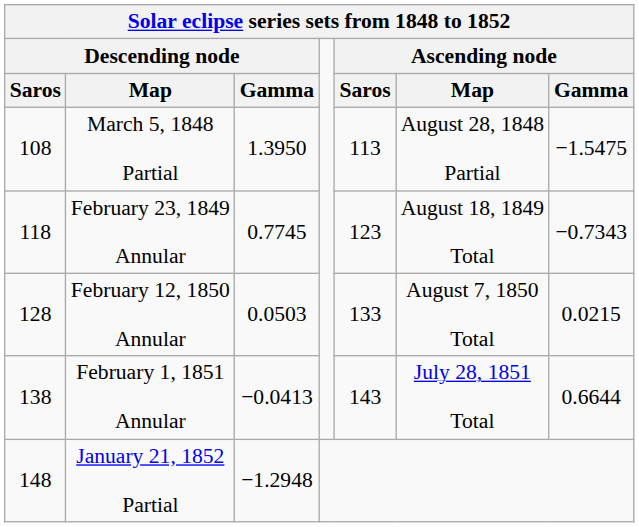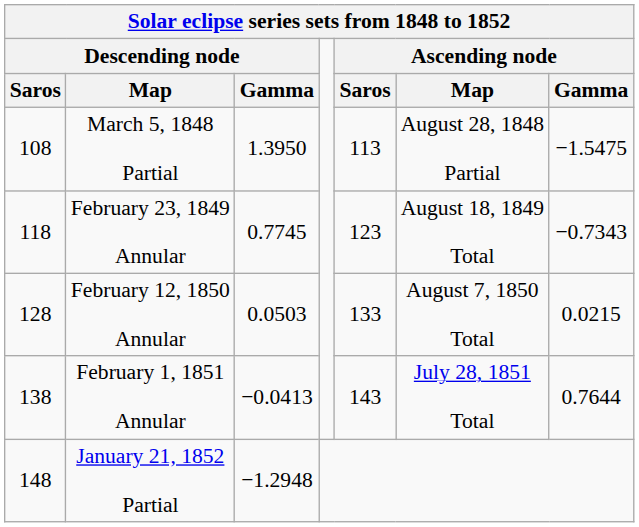 <table class="wikitable mw-collapsible mw-collapsed">
 <tr>
 <th class="nowrap" colspan="7"><a href='#'>Solar eclipse</a> series sets from 1848 to 1852</th>
 </tr>
 <tr>
 <th scope="col" colspan="3">Descending node</th>
 <td rowspan="6"> </td>
 <th scope="col" colspan="3">Ascending node</th>
 </tr>
 <tr style="text-align: center;">
 <th scope="col">Saros</th>
 <th scope="col">Map</th>
 <th scope="col">Gamma</th>
 <th scope="col">Saros</th>
 <th scope="col">Map</th>
 <th scope="col">Gamma</th>
 </tr>
 <tr style="text-align: center;">
 <td>108</td>
 <td>March 5, 1848<br><br>Partial</td>
 <td>1.3950</td>
 <td>113</td>
 <td>August 28, 1848<br><br>Partial</td>
 <td>−1.5475</td>
 </tr>
 <tr style="text-align: center;">
 <td>118</td>
 <td>February 23, 1849<br><br>Annular</td>
 <td>0.7745</td>
 <td>123</td>
 <td>August 18, 1849<br><br>Total</td>
 <td>−0.7343</td>
 </tr>
 <tr style="text-align: center;">
 <td>128</td>
 <td>February 12, 1850<br><br>Annular</td>
 <td>0.0503</td>
 <td>133</td>
 <td>August 7, 1850<br><br>Total</td>
 <td>0.0215</td>
 </tr>
 <tr style="text-align: center;">
 <td>138</td>
 <td>February 1, 1851<br><br>Annular</td>
 <td>−0.0413</td>
 <td>143</td>
 <td><a href='#'>July 28, 1851</a><br><br>Total</td>
-<td>0.6644</td>
+<td>0.7644</td>
 </tr>
 <tr style="text-align: center;">
 <td>148</td>
 <td><a href='#'>January 21, 1852</a><br><br>Partial</td>
 <td>−1.2948</td>
 </tr>
 </table>
